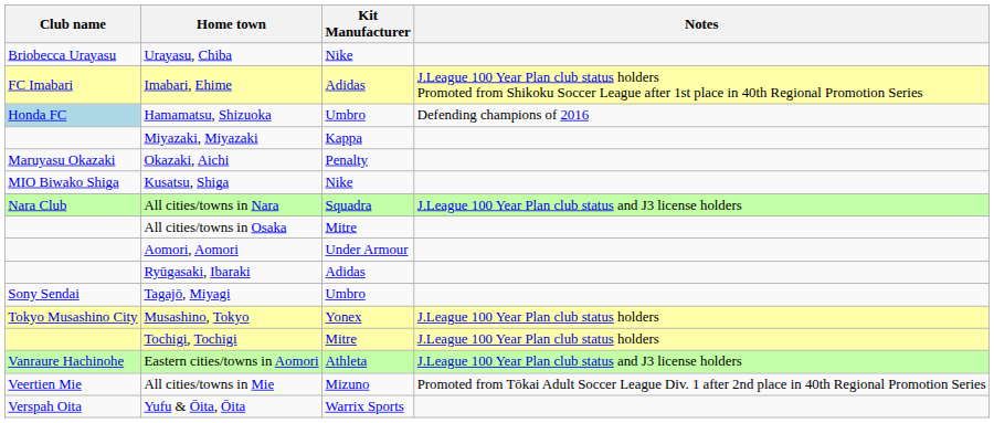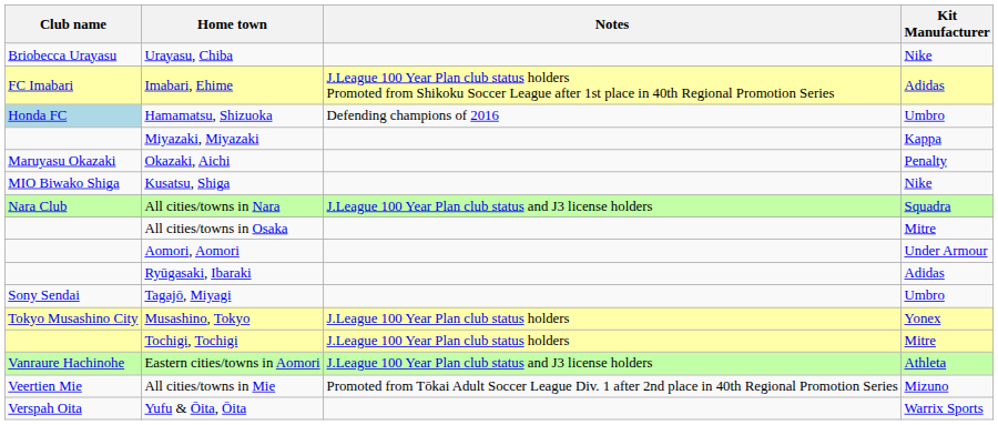 <table class="wikitable sortable">
 <tr>
 <th>Club name</th>
 <th>Home town</th>
+<th>Notes</th>
 <th Kit Manufacturer>Kit<br>Manufacturer</th>
-<th>Notes</th>
 </tr>
 <tr>
 <td><a href='#'>Briobecca Urayasu</a></td>
 <td><a href='#'>Urayasu</a>, <a href='#'>Chiba</a></td>
+<td></td>
 <td><a href='#'>Nike</a></td>
-<td></td>
 </tr>
 <tr bgcolor="FFFFAA">
 <td><a href='#'>FC Imabari</a></td>
 <td><a href='#'>Imabari</a>, <a href='#'>Ehime</a></td>
+<td><a href='#'>J.League 100 Year Plan club status</a> holders<br>Promoted from Shikoku Soccer League after 1st place in 40th Regional Promotion Series</td>
 <td><a href='#'>Adidas</a></td>
-<td><a href='#'>J.League 100 Year Plan club status</a> holders<br>Promoted from Shikoku Soccer League after 1st place in 40th Regional Promotion Series</td>
 </tr>
 <tr>
 <td style="background: lightblue;"><a href='#'>Honda FC</a></td>
 <td><a href='#'>Hamamatsu</a>, <a href='#'>Shizuoka</a></td>
+<td>Defending champions of <a href='#'>2016</a></td>
 <td><a href='#'>Umbro</a></td>
-<td>Defending champions of <a href='#'>2016</a></td>
 </tr>
 <tr>
 <td></td>
 <td><a href='#'>Miyazaki</a>, <a href='#'>Miyazaki</a></td>
+<td></td>
 <td><a href='#'>Kappa</a></td>
-<td></td>
 </tr>
 <tr>
 <td><a href='#'>Maruyasu Okazaki</a></td>
 <td><a href='#'>Okazaki</a>, <a href='#'>Aichi</a></td>
+<td></td>
 <td><a href='#'>Penalty</a></td>
-<td></td>
 </tr>
 <tr>
 <td><a href='#'>MIO Biwako Shiga</a></td>
 <td><a href='#'>Kusatsu</a>, <a href='#'>Shiga</a></td>
+<td></td>
 <td><a href='#'>Nike</a></td>
-<td></td>
 </tr>
 <tr bgcolor="C3FFA6">
 <td><a href='#'>Nara Club</a></td>
 <td>All cities/towns in <a href='#'>Nara</a></td>
+<td><a href='#'>J.League 100 Year Plan club status</a> and J3 license holders</td>
 <td><a href='#'>Squadra</a></td>
-<td><a href='#'>J.League 100 Year Plan club status</a> and J3 license holders</td>
 </tr>
 <tr>
 <td></td>
 <td>All cities/towns in <a href='#'>Osaka</a></td>
+<td></td>
 <td><a href='#'>Mitre</a></td>
-<td></td>
 </tr>
 <tr>
 <td></td>
 <td><a href='#'>Aomori</a>, <a href='#'>Aomori</a></td>
+<td></td>
 <td><a href='#'>Under Armour</a></td>
-<td></td>
 </tr>
 <tr>
 <td></td>
 <td><a href='#'>Ryūgasaki</a>, <a href='#'>Ibaraki</a></td>
+<td></td>
 <td><a href='#'>Adidas</a></td>
-<td></td>
 </tr>
 <tr>
 <td><a href='#'>Sony Sendai</a></td>
 <td><a href='#'>Tagajō</a>, <a href='#'>Miyagi</a></td>
+<td></td>
 <td><a href='#'>Umbro</a></td>
-<td></td>
 </tr>
 <tr bgcolor="FFFFAA">
 <td><a href='#'>Tokyo Musashino City</a></td>
 <td><a href='#'>Musashino</a>, <a href='#'>Tokyo</a></td>
+<td><a href='#'>J.League 100 Year Plan club status</a> holders</td>
 <td><a href='#'>Yonex</a></td>
-<td><a href='#'>J.League 100 Year Plan club status</a> holders</td>
 </tr>
 <tr bgcolor="FFFFAA">
 <td></td>
 <td><a href='#'>Tochigi</a>, <a href='#'>Tochigi</a></td>
+<td><a href='#'>J.League 100 Year Plan club status</a> holders</td>
 <td><a href='#'>Mitre</a></td>
-<td><a href='#'>J.League 100 Year Plan club status</a> holders</td>
 </tr>
 <tr bgcolor="C3FFA6">
 <td><a href='#'>Vanraure Hachinohe</a></td>
 <td>Eastern cities/towns in <a href='#'>Aomori</a></td>
+<td><a href='#'>J.League 100 Year Plan club status</a> and J3 license holders</td>
 <td><a href='#'>Athleta</a></td>
-<td><a href='#'>J.League 100 Year Plan club status</a> and J3 license holders</td>
 </tr>
 <tr>
 <td><a href='#'>Veertien Mie</a></td>
 <td>All cities/towns in <a href='#'>Mie</a></td>
+<td>Promoted from Tōkai Adult Soccer League Div. 1 after 2nd place in 40th Regional Promotion Series</td>
 <td><a href='#'>Mizuno</a></td>
-<td>Promoted from Tōkai Adult Soccer League Div. 1 after 2nd place in 40th Regional Promotion Series</td>
 </tr>
 <tr>
 <td><a href='#'>Verspah Oita</a></td>
 <td><a href='#'>Yufu</a> & <a href='#'>Ōita</a>, <a href='#'>Ōita</a></td>
+<td></td>
 <td><a href='#'>Warrix Sports</a></td>
-<td></td>
 </tr>
 </table>
